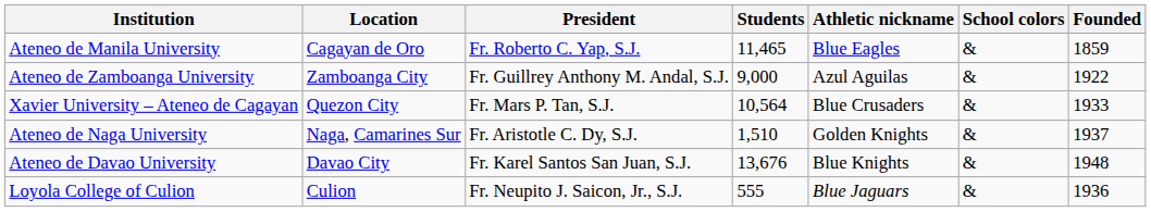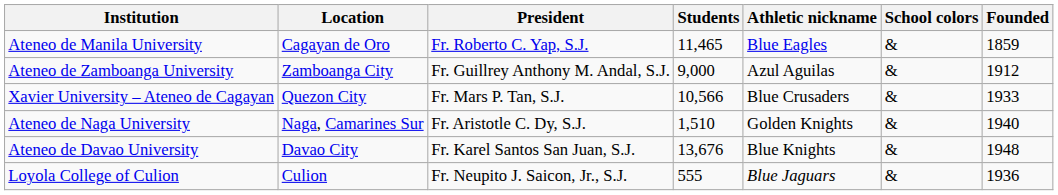 <table class="wikitable">
 <tr>
 <th>Institution</th>
 <th>Location</th>
 <th>President</th>
 <th>Students</th>
 <th>Athletic nickname</th>
 <th>School colors</th>
 <th>Founded</th>
 </tr>
 <tr>
 <td><a href='#'>Ateneo de Manila University</a></td>
 <td><a href='#'>Cagayan de Oro</a></td>
 <td><a href='#'>Fr. Roberto C. Yap, S.J.</a></td>
 <td>11,465</td>
 <td><a href='#'>Blue Eagles</a></td>
 <td> & </td>
 <td>1859</td>
 </tr>
 <tr>
 <td><a href='#'>Ateneo de Zamboanga University</a></td>
 <td><a href='#'>Zamboanga City</a></td>
 <td>Fr. Guillrey Anthony M. Andal, S.J.</td>
 <td>9,000</td>
 <td>Azul Aguilas</td>
 <td> & </td>
-<td>1922</td>
+<td>1912</td>
 </tr>
 <tr>
 <td><a href='#'>Xavier University – Ateneo de Cagayan</a></td>
 <td><a href='#'>Quezon City</a></td>
 <td>Fr. Mars P. Tan, S.J.</td>
-<td>10,564</td>
+<td>10,566</td>
 <td>Blue Crusaders</td>
 <td> & </td>
 <td>1933</td>
 </tr>
 <tr>
 <td><a href='#'>Ateneo de Naga University</a></td>
 <td><a href='#'>Naga</a>, <a href='#'>Camarines Sur</a></td>
 <td>Fr. Aristotle C. Dy, S.J.</td>
 <td>1,510</td>
 <td>Golden Knights</td>
 <td> & </td>
-<td>1937</td>
+<td>1940</td>
 </tr>
 <tr>
 <td><a href='#'>Ateneo de Davao University</a></td>
 <td><a href='#'>Davao City</a></td>
 <td>Fr. Karel Santos San Juan, S.J.</td>
 <td>13,676</td>
 <td>Blue Knights</td>
 <td> & </td>
 <td>1948</td>
 </tr>
 <tr>
 <td><a href='#'>Loyola College of Culion</a></td>
 <td><a href='#'>Culion</a></td>
 <td>Fr. Neupito J. Saicon, Jr., S.J.</td>
 <td>555</td>
 <td><em>Blue Jaguars</em></td>
 <td> & </td>
 <td>1936</td>
 </tr>
 </table>
